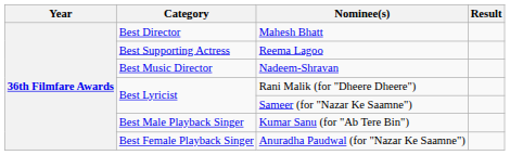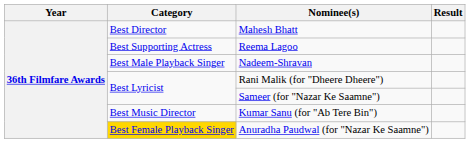 <table class="wikitable plainrowheaders sortable">
 <tr>
 <th scope="col">Year</th>
 <th scope="col">Category</th>
 <th scope="col">Nominee(s)</th>
 <th scope="col">Result</th>
 </tr>
 <tr>
 <th rowspan="7"><a href='#'>36th Filmfare Awards</a></th>
 <td><a href='#'>Best Director</a></td>
 <td><a href='#'>Mahesh Bhatt</a></td>
 <td></td>
 </tr>
 <tr>
 <td><a href='#'>Best Supporting Actress</a></td>
 <td><a href='#'>Reema Lagoo</a></td>
 <td></td>
 </tr>
 <tr>
-<td><a href='#'>Best Music Director</a></td>
+<td><a href='#'>Best Male Playback Singer</a></td>
 <td><a href='#'>Nadeem-Shravan</a></td>
 <td></td>
 </tr>
 <tr>
 <td rowspan="2"><a href='#'>Best Lyricist</a></td>
 <td>Rani Malik (for "Dheere Dheere")</td>
 <td></td>
 </tr>
 <tr>
 <td><a href='#'>Sameer</a> (for "Nazar Ke Saamne")</td>
 <td></td>
 </tr>
 <tr>
-<td><a href='#'>Best Male Playback Singer</a></td>
+<td><a href='#'>Best Music Director</a></td>
 <td><a href='#'>Kumar Sanu</a> (for "Ab Tere Bin")</td>
 <td></td>
 </tr>
 <tr>
-<td><a href='#'>Best Female Playback Singer</a></td>
+<td style="background: gold;"><a href='#'>Best Female Playback Singer</a></td>
 <td><a href='#'>Anuradha Paudwal</a> (for "Nazar Ke Saamne")</td>
 <td></td>
 </tr>
 </table>
